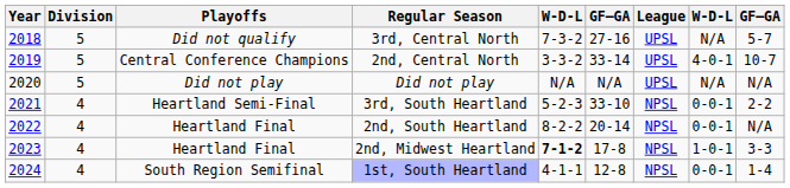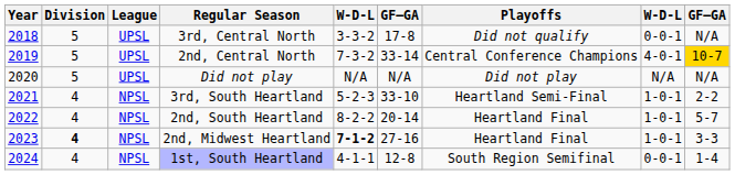 <table class="wikitable" style="text-align:center">
 <tr>
 <th>Year</th>
 <th>Division</th>
-<th>Playoffs</th>
+<th>League</th>
 <th>Regular Season</th>
 <th>W-D-L</th>
 <th>GF–GA</th>
-<th>League</th>
+<th>Playoffs</th>
 <th>W-D-L</th>
 <th>GF–GA</th>
 </tr>
 <tr>
 <td><a href='#'>2018</a></td>
 <td>5</td>
+<td><a href='#'>UPSL</a></td>
+<td>3rd, Central North</td>
+<td>3-3-2</td>
+<td>17-8</td>
 <td><em>Did not qualify</em></td>
-<td>3rd, Central North</td>
-<td>7-3-2</td>
-<td>27-16</td>
-<td><a href='#'>UPSL</a></td>
+<td>0-0-1</td>
 <td>N/A</td>
-<td>5-7</td>
 </tr>
 <tr>
 <td><a href='#'>2019</a></td>
 <td>5</td>
+<td><a href='#'>UPSL</a></td>
+<td>2nd, Central North</td>
+<td>7-3-2</td>
+<td>33-14</td>
 <td>Central Conference Champions</td>
-<td>2nd, Central North</td>
-<td>3-3-2</td>
-<td>33-14</td>
-<td><a href='#'>UPSL</a></td>
 <td>4-0-1</td>
-<td>10-7</td>
+<td style="background: gold;">10-7</td>
 </tr>
 <tr>
 <td>2020</td>
 <td>5</td>
-<td><em>Did not play</em></td>
+<td><a href='#'>UPSL</a></td>
 <td><em>Did not play</em></td>
 <td>N/A</td>
 <td>N/A</td>
-<td><a href='#'>UPSL</a></td>
+<td><em>Did not play</em></td>
 <td>N/A</td>
 <td>N/A</td>
 </tr>
 <tr>
 <td><a href='#'>2021</a></td>
 <td>4</td>
-<td>Heartland Semi-Final</td>
+<td><a href='#'>NPSL</a></td>
 <td>3rd, South Heartland</td>
 <td>5-2-3</td>
 <td>33-10</td>
-<td><a href='#'>NPSL</a></td>
-<td>0-0-1</td>
+<td>Heartland Semi-Final</td>
+<td>1-0-1</td>
 <td>2-2</td>
 </tr>
 <tr>
 <td><a href='#'>2022</a></td>
 <td>4</td>
-<td>Heartland Final</td>
+<td><a href='#'>NPSL</a></td>
 <td>2nd, South Heartland</td>
 <td>8-2-2</td>
 <td>20-14</td>
-<td><a href='#'>NPSL</a></td>
-<td>0-0-1</td>
-<td>N/A</td>
+<td>Heartland Final</td>
+<td>1-0-1</td>
+<td>5-7</td>
 </tr>
 <tr>
 <td><a href='#'>2023</a></td>
-<td>4</td>
-<td>Heartland Final</td>
+<td><strong>4</strong></td>
+<td><a href='#'>NPSL</a></td>
 <td>2nd, Midwest Heartland</td>
 <td><strong>7-1-2</strong></td>
-<td>17-8</td>
-<td><a href='#'>NPSL</a></td>
+<td>27-16</td>
+<td>Heartland Final</td>
 <td>1-0-1</td>
 <td>3-3</td>
 </tr>
 <tr>
 <td><a href='#'>2024</a></td>
 <td>4</td>
-<td>South Region Semifinal</td>
+<td><a href='#'>NPSL</a></td>
 <td bgcolor="B3B7FF">1st, South Heartland</td>
 <td>4-1-1</td>
 <td>12-8</td>
-<td><a href='#'>NPSL</a></td>
+<td>South Region Semifinal</td>
 <td>0-0-1</td>
 <td>1-4</td>
 </tr>
 </table>
